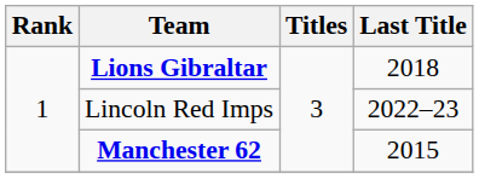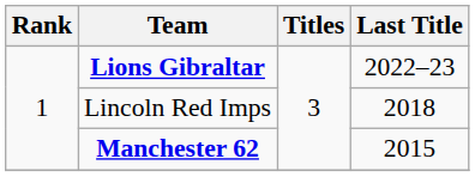 <table class="wikitable" style="text-align:center;">
 <tr>
 <th>Rank</th>
 <th>Team</th>
 <th>Titles</th>
 <th>Last Title</th>
 </tr>
 <tr>
 <td rowspan="3">1</td>
 <td><strong><a href='#'>Lions Gibraltar</a></strong></td>
 <td rowspan="3">3</td>
-<td>2018</td>
+<td>2022–23</td>
 </tr>
 <tr>
 <td>Lincoln Red Imps</td>
-<td>2022–23</td>
+<td>2018</td>
 </tr>
 <tr>
 <td><strong><a href='#'>Manchester 62</a></strong></td>
 <td>2015</td>
 </tr>
 <tr>
 </tr>
 </table>
